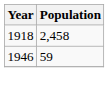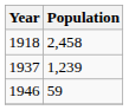 <table class="wikitable" border="1">
 <tr>
 <th>Year</th>
 <th>Population</th>
 </tr>
 <tr>
 <td>1918</td>
 <td>2,458</td>
 </tr>
 <tr>
+<td>1937</td>
+<td>1,239</td>
+</tr>
+<tr>
 <td>1946</td>
 <td>59</td>
 </tr>
 <tr>
 </tr>
 </table>
